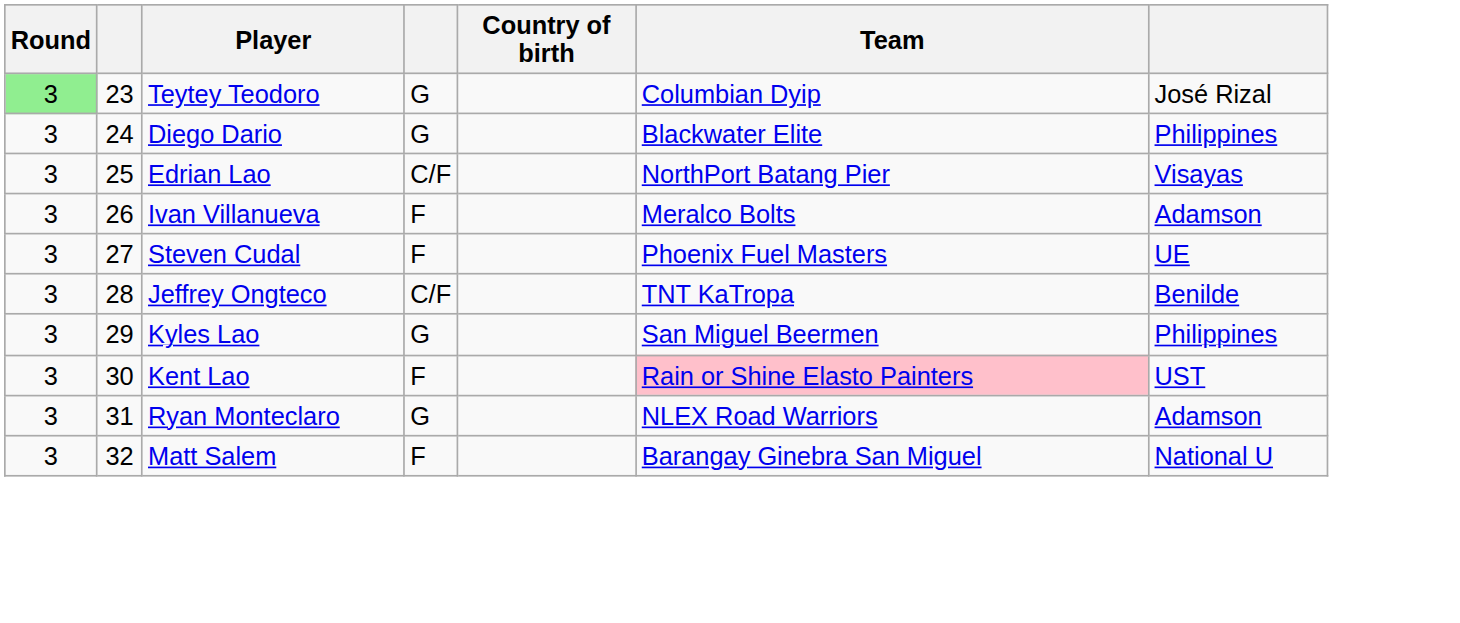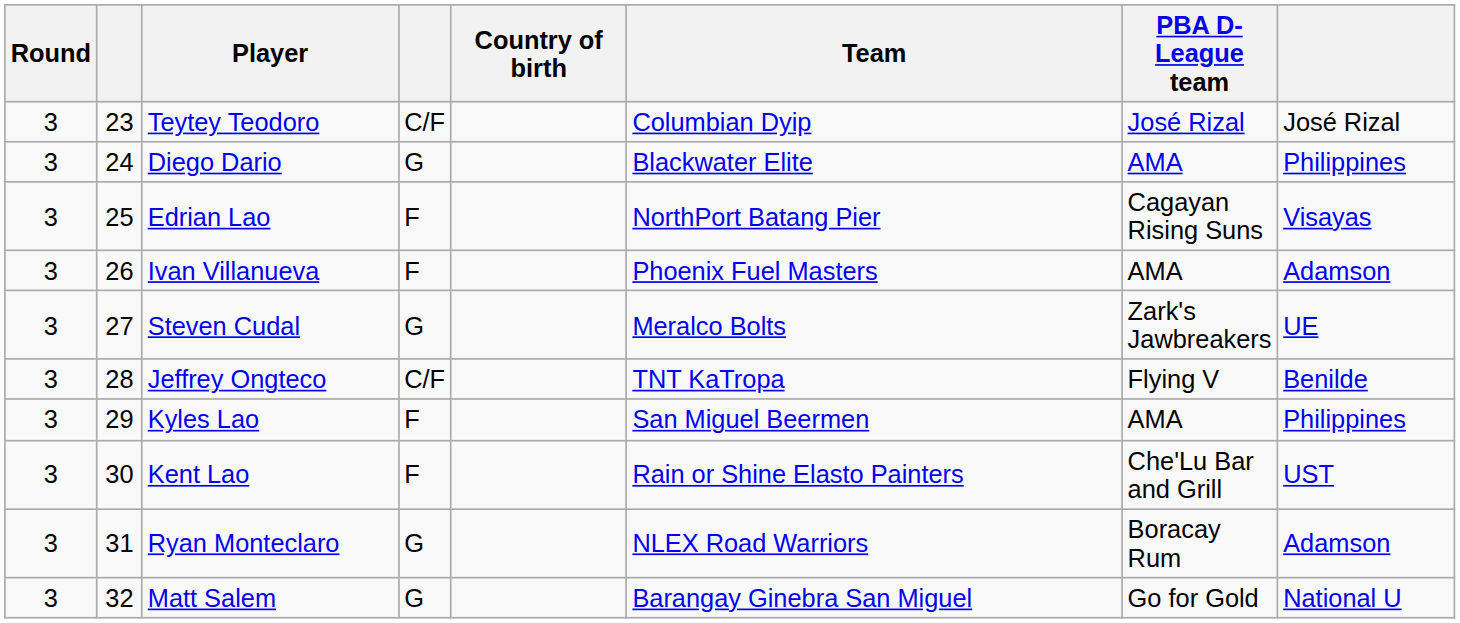 <table class="wikitable sortable plainrowheaders" style="text-align:left; font-size:95%;">
 <tr>
 <th scope="col" style="width:20px;">Round</th>
 <th scope="col" style="width:20px;"></th>
 <th scope="col" style="width:150px;">Player</th>
 <th scope="col" style="width:20px;"></th>
 <th scope="col" style="width:100px;">Country of birth</th>
 <th scope="col" style="width:300px;">Team</th>
+<th scope="col" style="width:250px:"><a href='#'>PBA D-League</a> team</th>
 <th scope="col" style="width:100px;"></th>
 </tr>
 <tr>
-<td align=center style="background: lightgreen;">3</td>
+<td align=center>3</td>
 <td align=center>23</td>
 <td><a href='#'>Teytey Teodoro</a></td>
-<td>G</td>
+<td>C/F</td>
 <td></td>
 <td><a href='#'>Columbian Dyip</a></td>
+<td><a href='#'>José Rizal</a></td>
 <td>José Rizal</td>
 </tr>
 <tr>
 <td align=center>3</td>
 <td align=center>24</td>
 <td><a href='#'>Diego Dario</a></td>
 <td>G</td>
 <td></td>
 <td><a href='#'>Blackwater Elite</a></td>
+<td><a href='#'>AMA</a></td>
 <td><a href='#'>Philippines</a></td>
 </tr>
 <tr>
 <td align=center>3</td>
 <td align=center>25</td>
 <td><a href='#'>Edrian Lao</a></td>
-<td>C/F</td>
+<td>F</td>
 <td></td>
 <td><a href='#'>NorthPort Batang Pier</a></td>
+<td>Cagayan Rising Suns</td>
 <td><a href='#'>Visayas</a></td>
 </tr>
 <tr>
 <td align=center>3</td>
 <td align=center>26</td>
 <td><a href='#'>Ivan Villanueva</a></td>
 <td>F</td>
 <td></td>
-<td><a href='#'>Meralco Bolts</a></td>
+<td><a href='#'>Phoenix Fuel Masters</a></td>
+<td>AMA</td>
 <td><a href='#'>Adamson</a></td>
 </tr>
 <tr>
 <td align=center>3</td>
 <td align=center>27</td>
 <td><a href='#'>Steven Cudal</a></td>
-<td>F</td>
+<td>G</td>
 <td></td>
-<td><a href='#'>Phoenix Fuel Masters</a></td>
+<td><a href='#'>Meralco Bolts</a></td>
+<td>Zark's Jawbreakers</td>
 <td><a href='#'>UE</a></td>
 </tr>
 <tr>
 <td align=center>3</td>
 <td align=center>28</td>
 <td><a href='#'>Jeffrey Ongteco</a></td>
 <td>C/F</td>
 <td></td>
 <td><a href='#'>TNT KaTropa</a></td>
+<td>Flying V</td>
 <td><a href='#'>Benilde</a></td>
 </tr>
 <tr>
 <td align=center>3</td>
 <td align=center>29</td>
 <td><a href='#'>Kyles Lao</a></td>
-<td>G</td>
+<td>F</td>
 <td></td>
 <td><a href='#'>San Miguel Beermen</a></td>
+<td>AMA</td>
 <td><a href='#'>Philippines</a></td>
 </tr>
 <tr>
 <td align=center>3</td>
 <td align=center>30</td>
 <td><a href='#'>Kent Lao</a></td>
 <td>F</td>
 <td></td>
-<td style="background: pink;"><a href='#'>Rain or Shine Elasto Painters</a></td>
+<td><a href='#'>Rain or Shine Elasto Painters</a></td>
+<td>Che'Lu Bar and Grill</td>
 <td><a href='#'>UST</a></td>
 </tr>
 <tr>
 <td align=center>3</td>
 <td align=center>31</td>
 <td><a href='#'>Ryan Monteclaro</a></td>
 <td>G</td>
 <td></td>
 <td><a href='#'>NLEX Road Warriors</a></td>
+<td>Boracay Rum</td>
 <td><a href='#'>Adamson</a></td>
 </tr>
 <tr>
 <td align=center>3</td>
 <td align=center>32</td>
 <td><a href='#'>Matt Salem</a></td>
-<td>F</td>
+<td>G</td>
 <td></td>
 <td><a href='#'>Barangay Ginebra San Miguel</a></td>
+<td>Go for Gold</td>
 <td><a href='#'>National U</a></td>
 </tr>
 </table>
